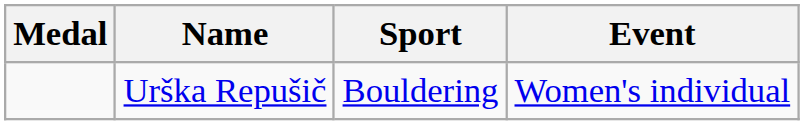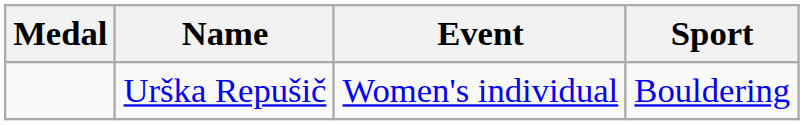 <table class="wikitable sortable" style="font-size: 95%;">
 <tr>
 <th>Medal</th>
 <th>Name</th>
+<th>Event</th>
 <th>Sport</th>
-<th>Event</th>
 </tr>
 <tr>
 <td></td>
 <td><a href='#'>Urška Repušič</a></td>
+<td><a href='#'>Women's individual</a></td>
 <td><a href='#'>Bouldering</a></td>
-<td><a href='#'>Women's individual</a></td>
 </tr>
 </table>
